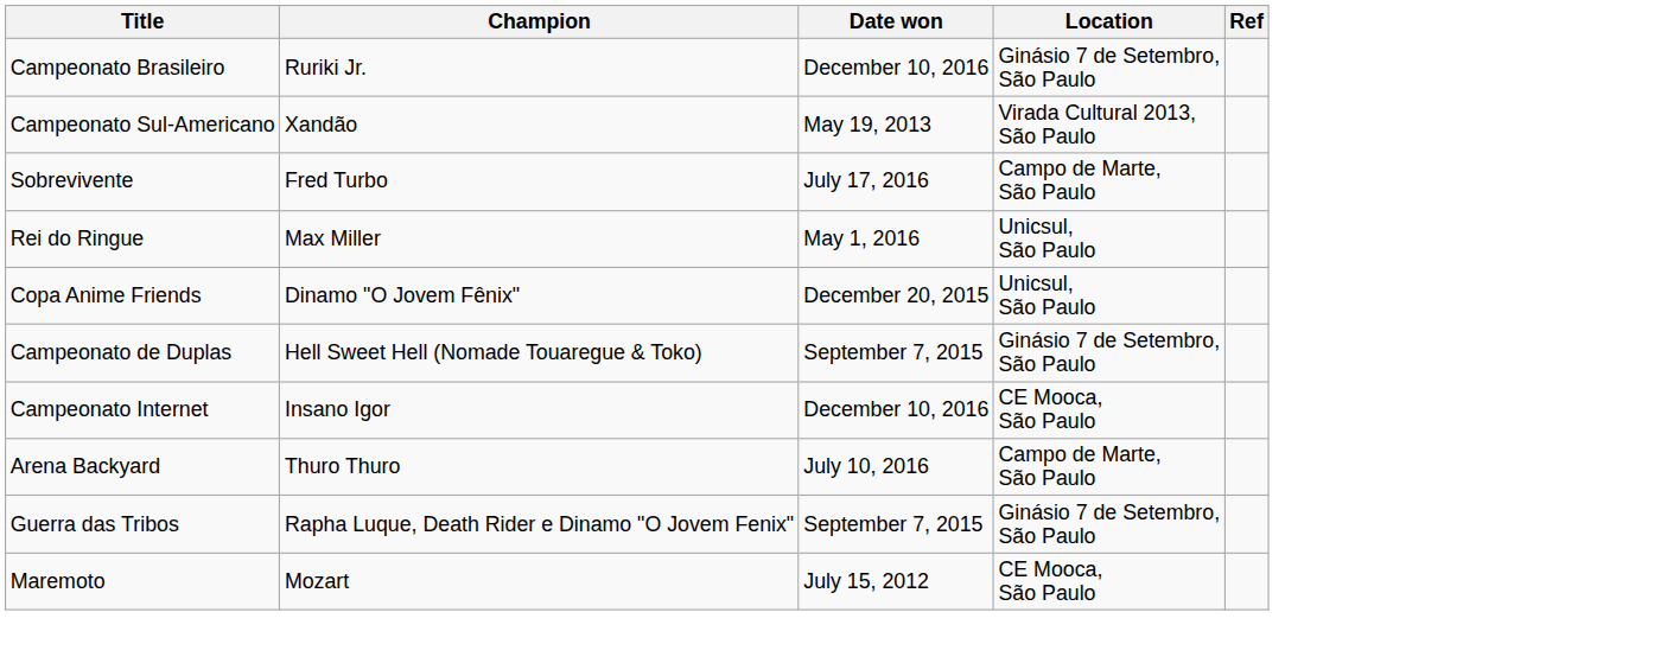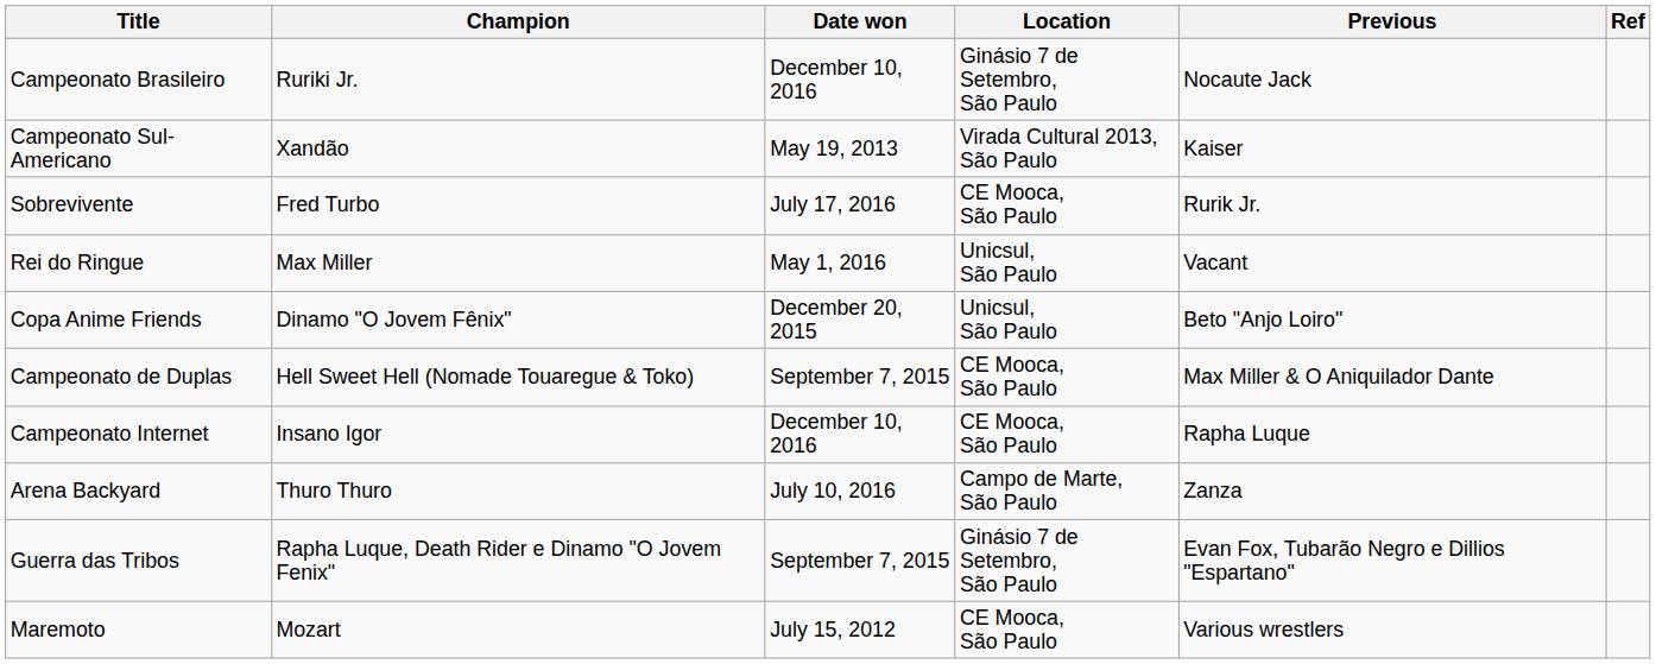 <table class= "wikitable">
 <tr>
 <th>Title</th>
 <th>Champion</th>
 <th>Date won</th>
 <th>Location</th>
+<th>Previous</th>
 <th>Ref</th>
 </tr>
 <tr>
 <td>Campeonato Brasileiro</td>
 <td>Ruriki Jr.</td>
 <td>December 10, 2016</td>
 <td>Ginásio 7 de Setembro,<br>São Paulo</td>
+<td>Nocaute Jack</td>
 <td></td>
 </tr>
 <tr>
 <td>Campeonato Sul-Americano</td>
 <td>Xandão</td>
 <td>May 19, 2013</td>
 <td>Virada Cultural 2013,<br>São Paulo</td>
+<td>Kaiser</td>
 <td></td>
 </tr>
 <tr>
 <td>Sobrevivente</td>
 <td>Fred Turbo</td>
 <td>July 17, 2016</td>
-<td>Campo de Marte,<br>São Paulo</td>
+<td>CE Mooca,<br>São Paulo</td>
+<td>Rurik Jr.</td>
 <td></td>
 </tr>
 <tr>
 <td>Rei do Ringue</td>
 <td>Max Miller</td>
 <td>May 1, 2016</td>
 <td>Unicsul,<br>São Paulo</td>
+<td>Vacant</td>
 <td></td>
 </tr>
 <tr>
 <td>Copa Anime Friends</td>
 <td>Dinamo "O Jovem Fênix"</td>
 <td>December 20, 2015</td>
 <td>Unicsul,<br>São Paulo</td>
+<td>Beto "Anjo Loiro"</td>
 <td></td>
 </tr>
 <tr>
 <td>Campeonato de Duplas</td>
 <td>Hell Sweet Hell (Nomade Touaregue & Toko)</td>
 <td>September 7, 2015</td>
-<td>Ginásio 7 de Setembro,<br>São Paulo</td>
+<td>CE Mooca,<br>São Paulo</td>
+<td>Max Miller & O Aniquilador Dante</td>
 <td></td>
 </tr>
 <tr>
 <td>Campeonato Internet</td>
 <td>Insano Igor</td>
 <td>December 10, 2016</td>
 <td>CE Mooca,<br>São Paulo</td>
+<td>Rapha Luque</td>
 <td></td>
 </tr>
 <tr>
 <td>Arena Backyard</td>
 <td>Thuro Thuro</td>
 <td>July 10, 2016</td>
 <td>Campo de Marte,<br>São Paulo</td>
+<td>Zanza</td>
 <td></td>
 </tr>
 <tr>
 <td>Guerra das Tribos</td>
 <td>Rapha Luque, Death Rider e Dinamo "O Jovem Fenix"</td>
 <td>September 7, 2015</td>
 <td>Ginásio 7 de Setembro,<br>São Paulo</td>
+<td>Evan Fox, Tubarão Negro e Dillios "Espartano"</td>
 <td></td>
 </tr>
 <tr>
 <td>Maremoto</td>
 <td>Mozart</td>
 <td>July 15, 2012</td>
 <td>CE Mooca,<br>São Paulo</td>
+<td>Various wrestlers</td>
 <td></td>
 </tr>
 </table>
